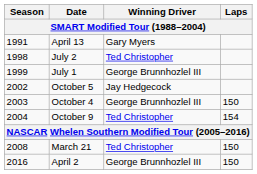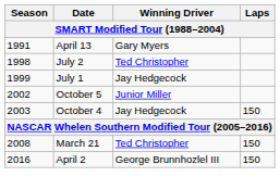 <table class="wikitable" style="font-size: 85%;">
 <tr>
 <th>Season</th>
 <th>Date</th>
 <th>Winning Driver</th>
 <th>Laps</th>
 </tr>
 <tr>
 <th colspan="4"><a href='#'>SMART Modified Tour</a> (1988–2004)</th>
 </tr>
 <tr>
 <td>1991</td>
 <td>April 13</td>
 <td>Gary Myers</td>
 <td></td>
 </tr>
 <tr>
 <td>1998</td>
 <td>July 2</td>
 <td><a href='#'>Ted Christopher</a></td>
 <td></td>
 </tr>
 <tr>
 <td>1999</td>
 <td>July 1</td>
-<td>George Brunnhozlel III</td>
+<td>Jay Hedgecock</td>
 <td></td>
 </tr>
 <tr>
 <td>2002</td>
 <td>October 5</td>
-<td>Jay Hedgecock</td>
+<td><a href='#'>Junior Miller</a></td>
 <td></td>
 </tr>
 <tr>
 <td>2003</td>
 <td>October 4</td>
-<td>George Brunnhozlel III</td>
+<td>Jay Hedgecock</td>
 <td>150</td>
-</tr>
-<tr>
-<td>2004</td>
-<td>October 9</td>
-<td><a href='#'>Ted Christopher</a></td>
-<td>154</td>
 </tr>
 <tr>
 <th colspan="4"><a href='#'>NASCAR</a> <a href='#'>Whelen Southern Modified Tour</a> (2005–2016)</th>
 </tr>
 <tr>
 <td>2008</td>
 <td>March 21</td>
 <td><a href='#'>Ted Christopher</a></td>
 <td>150</td>
 </tr>
 <tr>
 <td>2016</td>
 <td>April 2</td>
 <td>George Brunnhozlel III</td>
 <td>150</td>
 </tr>
 </table>
